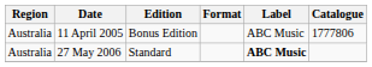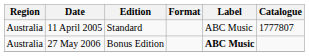 <table class="wikitable plainrowheaders">
 <tr>
 <th scope="col">Region</th>
 <th scope="col">Date</th>
 <th scope="col">Edition</th>
 <th scope="col">Format</th>
 <th scope="col">Label</th>
 <th scope="col">Catalogue</th>
 </tr>
 <tr>
 <td>Australia</td>
 <td>11 April 2005</td>
-<td>Bonus Edition</td>
+<td>Standard</td>
 <td></td>
 <td>ABC Music</td>
-<td>1777806</td>
+<td>1777807</td>
 </tr>
 <tr>
 <td>Australia</td>
 <td>27 May 2006</td>
-<td>Standard</td>
+<td>Bonus Edition</td>
 <td></td>
 <td><strong>ABC Music</strong></td>
 <td></td>
 </tr>
 <tr>
 </tr>
 </table>
